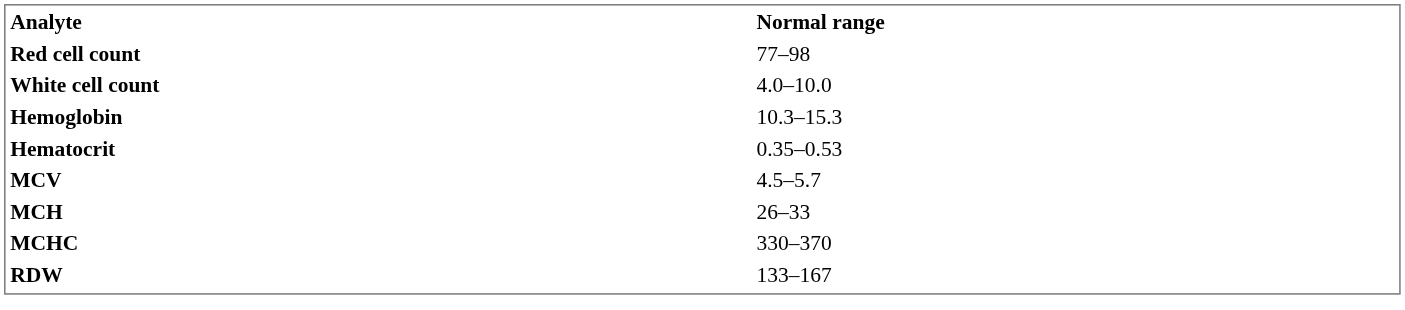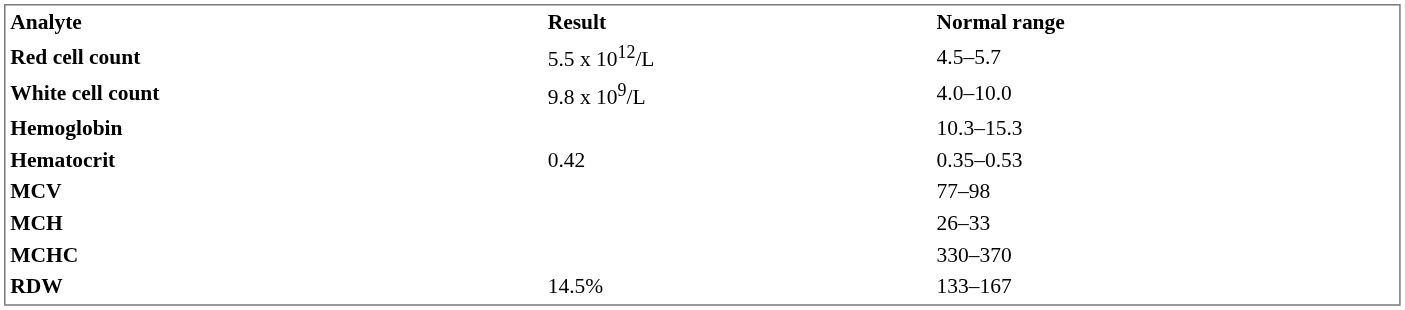 <table style="text-align:left; width:100%; font-size:85%; border: 1px solid grey">
 <tr>
 <th scope="col">Analyte</th>
+<th scope="col">Result</th>
 <th scope="col">Normal range</th>
 </tr>
 <tr>
 <th scope="row">Red cell count</th>
-<td>77–98</td>
+<td>5.5 x 10<sup>12</sup>/L</td>
+<td>4.5–5.7</td>
 </tr>
 <tr>
 <th scope="row">White cell count</th>
+<td>9.8 x 10<sup>9</sup>/L</td>
 <td>4.0–10.0</td>
 </tr>
 <tr>
 <th scope="row">Hemoglobin</th>
+<td></td>
 <td>10.3–15.3</td>
 </tr>
 <tr>
 <th scope="row">Hematocrit</th>
+<td>0.42</td>
 <td>0.35–0.53</td>
 </tr>
 <tr>
 <th scope="row">MCV</th>
-<td>4.5–5.7</td>
+<td></td>
+<td>77–98</td>
 </tr>
 <tr>
 <th scope="row">MCH</th>
+<td></td>
 <td>26–33</td>
 </tr>
 <tr>
 <th scope="row">MCHC</th>
+<td></td>
 <td>330–370</td>
 </tr>
 <tr>
 <th scope="row">RDW</th>
+<td>14.5%</td>
 <td>133–167</td>
 </tr>
 </table>
